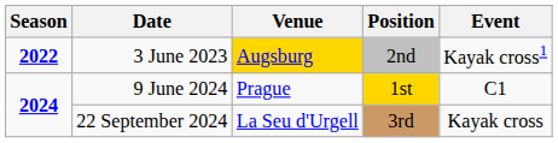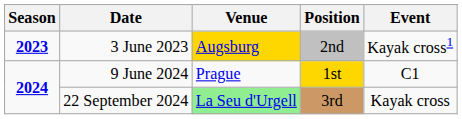 <table class="wikitable" style="text-align:center; font-size:95%;">
 <tr>
 <th>Season</th>
 <th>Date</th>
 <th>Venue</th>
 <th>Position</th>
 <th>Event</th>
 </tr>
 <tr>
-<td><strong><a href='#'>2022</a></strong></td>
+<td><strong><a href='#'>2023</a></strong></td>
 <td align=right>3 June 2023</td>
 <td align=left style="background: gold;"><a href='#'>Augsburg</a></td>
 <td bgcolor=silver>2nd</td>
 <td>Kayak cross<sup><a href='#'>1</a></sup></td>
 </tr>
 <tr>
 <td rowspan=2><strong><a href='#'>2024</a></strong></td>
 <td align=right>9 June 2024</td>
 <td align=left><a href='#'>Prague</a></td>
 <td bgcolor=gold>1st</td>
 <td>C1</td>
 </tr>
 <tr>
 <td align=right>22 September 2024</td>
-<td align=left><a href='#'>La Seu d'Urgell</a></td>
+<td align=left style="background: lightgreen;"><a href='#'>La Seu d'Urgell</a></td>
 <td bgcolor=cc9966>3rd</td>
 <td>Kayak cross</td>
 </tr>
 </table>
